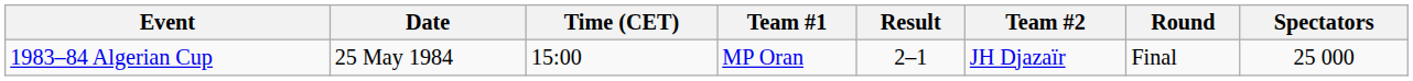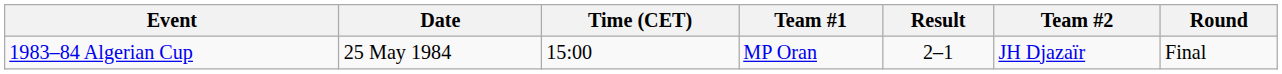 <table class="wikitable" style="text-align: left;" width="80%">
 <tr>
 <th>Event</th>
 <th>Date</th>
 <th>Time (CET)</th>
 <th>Team #1</th>
 <th>Result</th>
 <th>Team #2</th>
 <th>Round</th>
-<th>Spectators</th>
 </tr>
 <tr>
 <td><a href='#'>1983–84 Algerian Cup</a></td>
 <td>25 May 1984</td>
 <td>15:00</td>
 <td><a href='#'>MP Oran</a></td>
 <td style="text-align:center;">2–1 </td>
 <td><a href='#'>JH Djazaïr</a></td>
 <td>Final</td>
-<td style="text-align:center;">25 000</td>
 </tr>
 </table>
